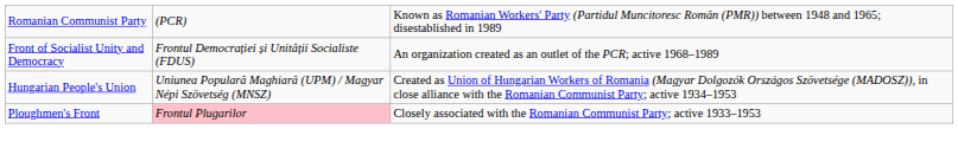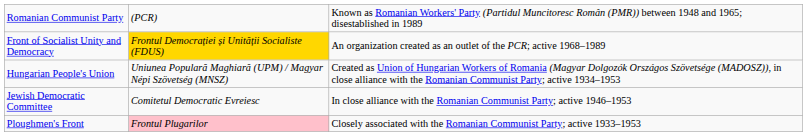 <table class=wikitable>
 <tr>
 <td><a href='#'>Romanian Communist Party</a></td>
 <td><em> (PCR)</em></td>
 <td>Known as <a href='#'>Romanian Workers' Party</a> <em>(Partidul Muncitoresc Român (PMR))</em> between 1948 and 1965; disestablished in 1989</td>
 </tr>
 <tr>
 <td><a href='#'>Front of Socialist Unity and Democracy</a></td>
-<td><em>Frontul Democrației și Unității Socialiste (FDUS)</em></td>
+<td style="background: gold;"><em>Frontul Democrației și Unității Socialiste (FDUS)</em></td>
 <td>An organization created as an outlet of the <em>PCR</em>; active 1968–1989</td>
 </tr>
 <tr>
 <td><a href='#'>Hungarian People's Union</a></td>
 <td><em>Uniunea Populară Maghiară (UPM) / Magyar Népi Szövetség (MNSZ)</em></td>
 <td>Created as <a href='#'>Union of Hungarian Workers of Romania</a> <em>(Magyar Dolgozók Országos Szövetsége (MADOSZ))</em>, in close alliance with the <a href='#'>Romanian Communist Party</a>; active 1934–1953</td>
 </tr>
 <tr>
+<td><a href='#'>Jewish Democratic Committee</a></td>
+<td><em>Comitetul Democratic Evreiesc</em></td>
+<td>In close alliance with the <a href='#'>Romanian Communist Party</a>; active 1946–1953</td>
+</tr>
+<tr>
 <td><a href='#'>Ploughmen's Front</a></td>
 <td style="background: pink;"><em>Frontul Plugarilor</em></td>
 <td>Closely associated with the <a href='#'>Romanian Communist Party</a>; active 1933–1953</td>
 </tr>
 </table>
